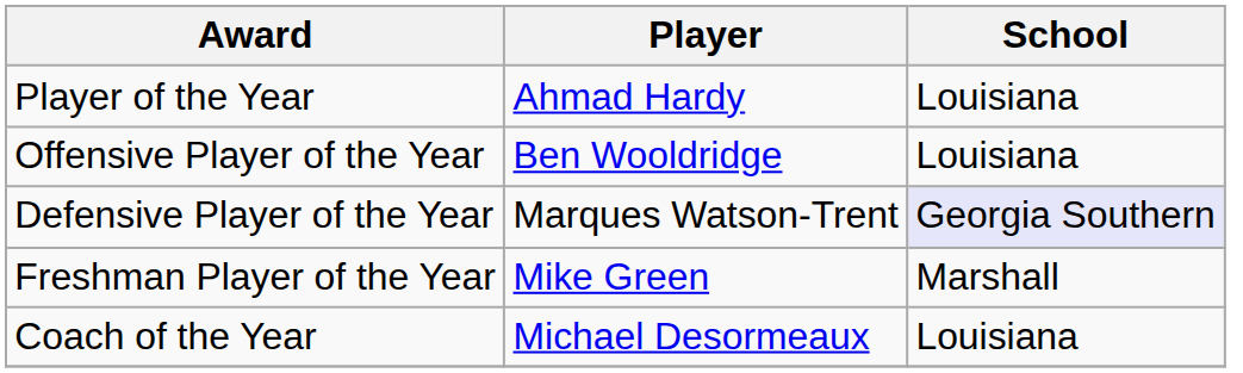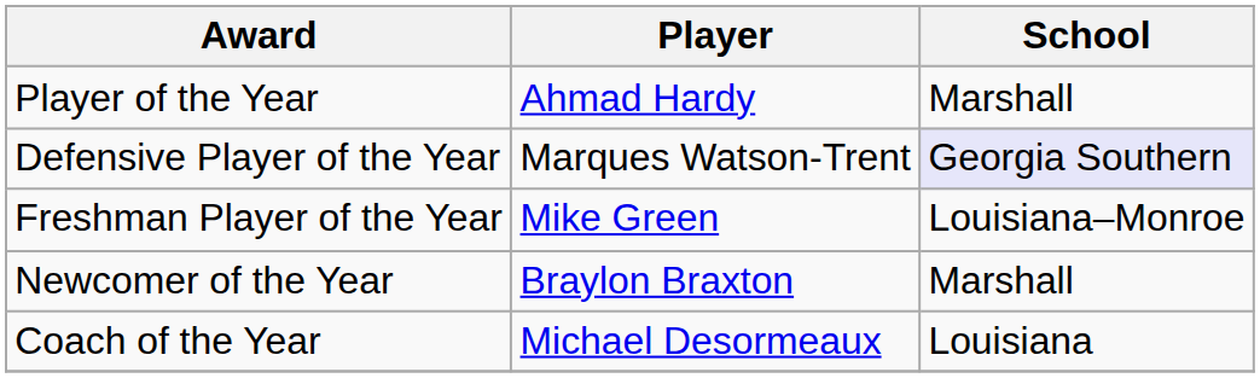 <table class="wikitable" border="0">
 <tr>
 <th>Award</th>
 <th>Player</th>
 <th>School</th>
 </tr>
 <tr>
 <td>Player of the Year</td>
 <td><a href='#'>Ahmad Hardy</a></td>
-<td>Louisiana</td>
-</tr>
-<tr>
-<td>Offensive Player of the Year</td>
-<td><a href='#'>Ben Wooldridge</a></td>
-<td>Louisiana</td>
+<td>Marshall</td>
 </tr>
 <tr>
 <td>Defensive Player of the Year</td>
 <td>Marques Watson-Trent</td>
 <td style="background: lavender;">Georgia Southern</td>
 </tr>
 <tr>
 <td>Freshman Player of the Year</td>
 <td><a href='#'>Mike Green</a></td>
+<td>Louisiana–Monroe</td>
+</tr>
+<tr>
+<td>Newcomer of the Year</td>
+<td><a href='#'>Braylon Braxton</a></td>
 <td>Marshall</td>
 </tr>
 <tr>
 <td>Coach of the Year</td>
 <td><a href='#'>Michael Desormeaux</a></td>
 <td>Louisiana</td>
 </tr>
 <tr>
 </tr>
 </table>
